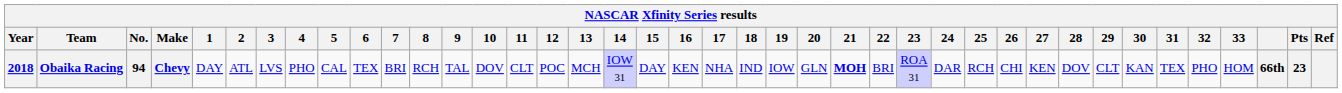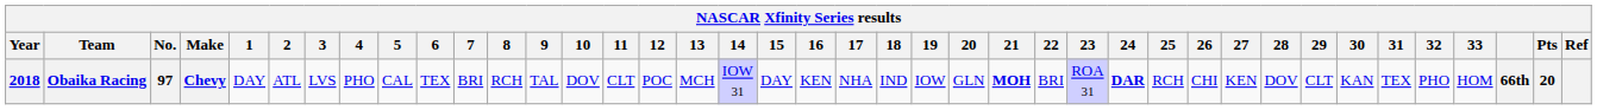 <table class="wikitable" style="text-align:center; font-size:75%">
 <tr>
 <th colspan=42><a href='#'>NASCAR</a> <a href='#'>Xfinity Series</a> results</th>
 </tr>
 <tr>
 <th>Year</th>
 <th>Team</th>
 <th>No.</th>
 <th>Make</th>
 <th>1</th>
 <th>2</th>
 <th>3</th>
 <th>4</th>
 <th>5</th>
 <th>6</th>
 <th>7</th>
 <th>8</th>
 <th>9</th>
 <th>10</th>
 <th>11</th>
 <th>12</th>
 <th>13</th>
 <th>14</th>
 <th>15</th>
 <th>16</th>
 <th>17</th>
 <th>18</th>
 <th>19</th>
 <th>20</th>
 <th>21</th>
 <th>22</th>
 <th>23</th>
 <th>24</th>
 <th>25</th>
 <th>26</th>
 <th>27</th>
 <th>28</th>
 <th>29</th>
 <th>30</th>
 <th>31</th>
 <th>32</th>
 <th>33</th>
 <th></th>
 <th>Pts</th>
 <th>Ref</th>
 </tr>
 <tr>
 <th><a href='#'>2018</a></th>
 <th><a href='#'>Obaika Racing</a></th>
-<th>94</th>
+<th>97</th>
 <th><a href='#'>Chevy</a></th>
 <td><a href='#'>DAY</a></td>
 <td><a href='#'>ATL</a></td>
 <td><a href='#'>LVS</a></td>
 <td><a href='#'>PHO</a></td>
 <td><a href='#'>CAL</a></td>
 <td><a href='#'>TEX</a></td>
 <td><a href='#'>BRI</a></td>
 <td><a href='#'>RCH</a></td>
 <td><a href='#'>TAL</a></td>
 <td><a href='#'>DOV</a></td>
 <td><a href='#'>CLT</a></td>
 <td><a href='#'>POC</a></td>
 <td><a href='#'>MCH</a></td>
 <td style="background:#CFCFFF;"><a href='#'>IOW</a><br><small>31</small></td>
 <td><a href='#'>DAY</a></td>
 <td><a href='#'>KEN</a></td>
 <td><a href='#'>NHA</a></td>
 <td><a href='#'>IND</a></td>
 <td><a href='#'>IOW</a></td>
 <td><a href='#'>GLN</a></td>
 <td><strong><a href='#'>MOH</a></strong></td>
 <td><a href='#'>BRI</a></td>
 <td style="background:#CFCFFF;"><a href='#'>ROA</a><br><small>31</small></td>
-<td><a href='#'>DAR</a></td>
+<td><strong><a href='#'>DAR</a></strong></td>
 <td><a href='#'>RCH</a></td>
 <td><a href='#'>CHI</a></td>
 <td><a href='#'>KEN</a></td>
 <td><a href='#'>DOV</a></td>
 <td><a href='#'>CLT</a></td>
 <td><a href='#'>KAN</a></td>
 <td><a href='#'>TEX</a></td>
 <td><a href='#'>PHO</a></td>
 <td><a href='#'>HOM</a></td>
 <th>66th</th>
-<th>23</th>
+<th>20</th>
 <th></th>
 </tr>
 </table>
